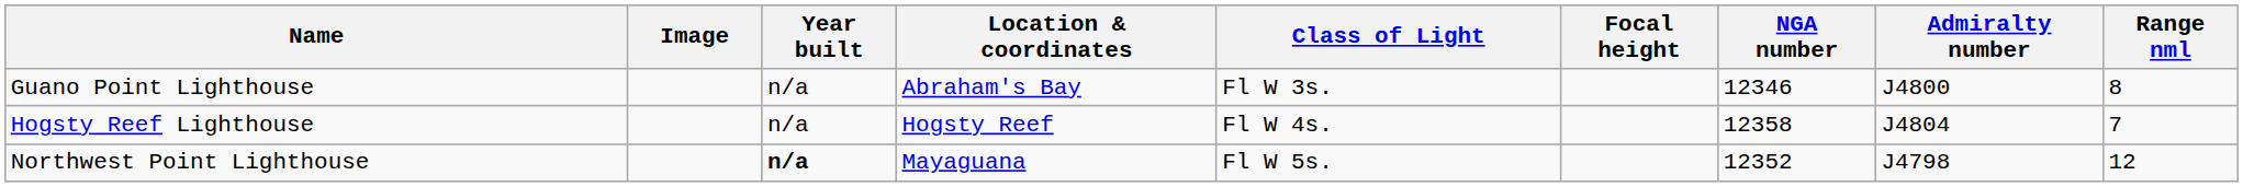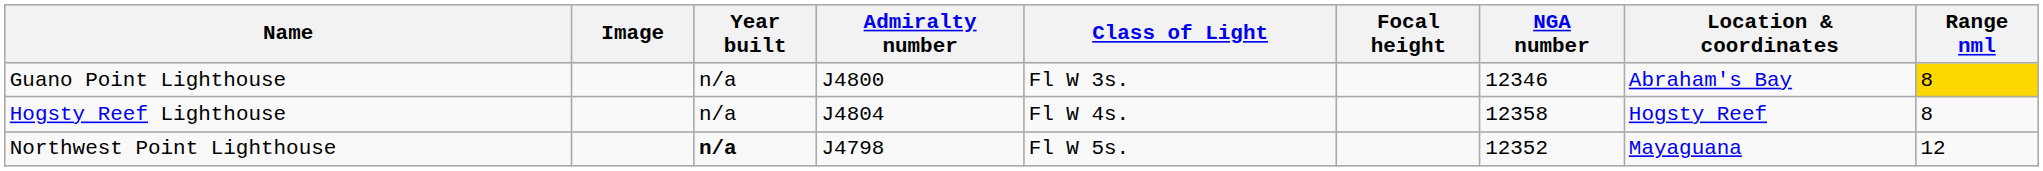 <table class="wikitable sortable" style="width:100%">
 <tr>
 <th>Name</th>
 <th>Image</th>
 <th>Year<br>built</th>
-<th>Location &<br> coordinates</th>
+<th><a href='#'>Admiralty</a><br>number<br></th>
 <th><a href='#'>Class of Light</a><br></th>
 <th>Focal<br>height<br></th>
 <th><a href='#'>NGA</a><br>number<br></th>
-<th><a href='#'>Admiralty</a><br>number<br></th>
+<th>Location &<br> coordinates</th>
 <th>Range<br><a href='#'>nml</a><br></th>
 </tr>
 <tr>
 <td>Guano Point Lighthouse</td>
 <td></td>
 <td>n/a</td>
-<td><a href='#'>Abraham's Bay</a><br></td>
+<td>J4800</td>
 <td>Fl W 3s.</td>
 <td></td>
 <td>12346</td>
-<td>J4800</td>
-<td>8</td>
+<td><a href='#'>Abraham's Bay</a><br></td>
+<td style="background: gold;">8</td>
 </tr>
 <tr>
 <td><a href='#'>Hogsty Reef</a> Lighthouse</td>
 <td></td>
 <td>n/a</td>
-<td><a href='#'>Hogsty Reef</a><br></td>
+<td>J4804</td>
 <td>Fl W 4s.</td>
 <td></td>
 <td>12358</td>
-<td>J4804</td>
-<td>7</td>
+<td><a href='#'>Hogsty Reef</a><br></td>
+<td>8</td>
 </tr>
 <tr>
 <td>Northwest Point Lighthouse</td>
 <td></td>
 <td><strong>n/a</strong></td>
-<td><a href='#'>Mayaguana</a><br></td>
+<td>J4798</td>
 <td>Fl W 5s.</td>
 <td></td>
 <td>12352</td>
-<td>J4798</td>
+<td><a href='#'>Mayaguana</a><br></td>
 <td>12</td>
 </tr>
 </table>
